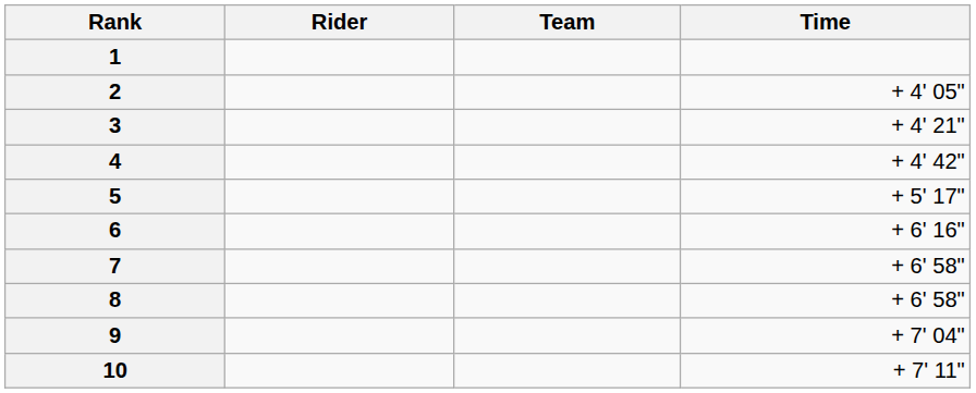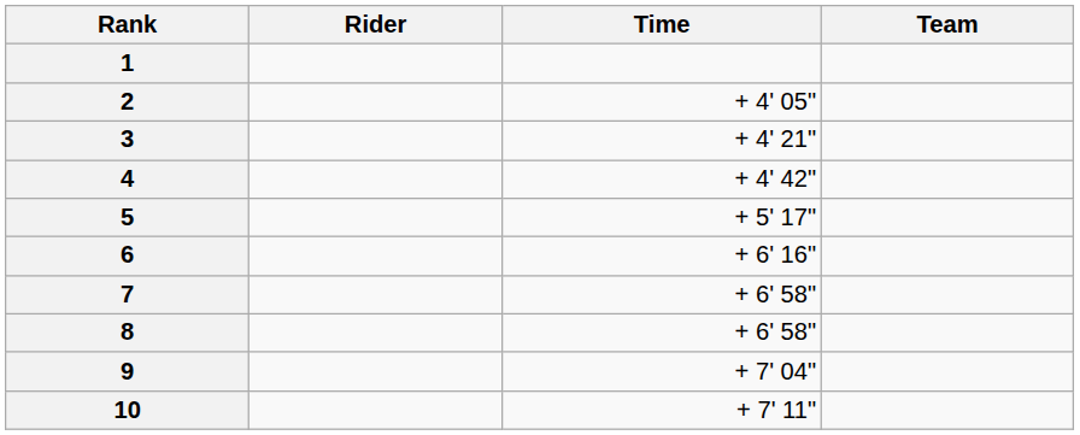 <table class="wikitable" style="width:44em;margin-bottom:0;">
 <tr>
 <th scope="col">Rank</th>
 <th scope="col">Rider</th>
+<th scope="col">Time</th>
 <th scope="col">Team</th>
-<th scope="col">Time</th>
 </tr>
 <tr>
 <th scope="row">1</th>
 <td> </td>
+<td style="text-align:right;"></td>
 <td></td>
-<td style="text-align:right;"></td>
 </tr>
 <tr>
 <th scope="row">2</th>
 <td></td>
+<td style="text-align:right;">+ 4' 05"</td>
 <td></td>
-<td style="text-align:right;">+ 4' 05"</td>
 </tr>
 <tr>
 <th scope="row">3</th>
 <td> </td>
+<td style="text-align:right;">+ 4' 21"</td>
 <td></td>
-<td style="text-align:right;">+ 4' 21"</td>
 </tr>
 <tr>
 <th scope="row">4</th>
 <td> </td>
+<td style="text-align:right;">+ 4' 42"</td>
 <td></td>
-<td style="text-align:right;">+ 4' 42"</td>
 </tr>
 <tr>
 <th scope="row">5</th>
 <td></td>
+<td style="text-align:right;">+ 5' 17"</td>
 <td></td>
-<td style="text-align:right;">+ 5' 17"</td>
 </tr>
 <tr>
 <th scope="row">6</th>
 <td> </td>
+<td style="text-align:right;">+ 6' 16"</td>
 <td></td>
-<td style="text-align:right;">+ 6' 16"</td>
 </tr>
 <tr>
 <th scope="row">7</th>
 <td></td>
+<td style="text-align:right;">+ 6' 58"</td>
 <td></td>
-<td style="text-align:right;">+ 6' 58"</td>
 </tr>
 <tr>
 <th scope="row">8</th>
 <td></td>
+<td style="text-align:right;">+ 6' 58"</td>
 <td></td>
-<td style="text-align:right;">+ 6' 58"</td>
 </tr>
 <tr>
 <th scope="row">9</th>
 <td></td>
+<td style="text-align:right;">+ 7' 04"</td>
 <td></td>
-<td style="text-align:right;">+ 7' 04"</td>
 </tr>
 <tr>
 <th scope="row">10</th>
 <td></td>
+<td style="text-align:right;">+ 7' 11"</td>
 <td></td>
-<td style="text-align:right;">+ 7' 11"</td>
 </tr>
 </table>
